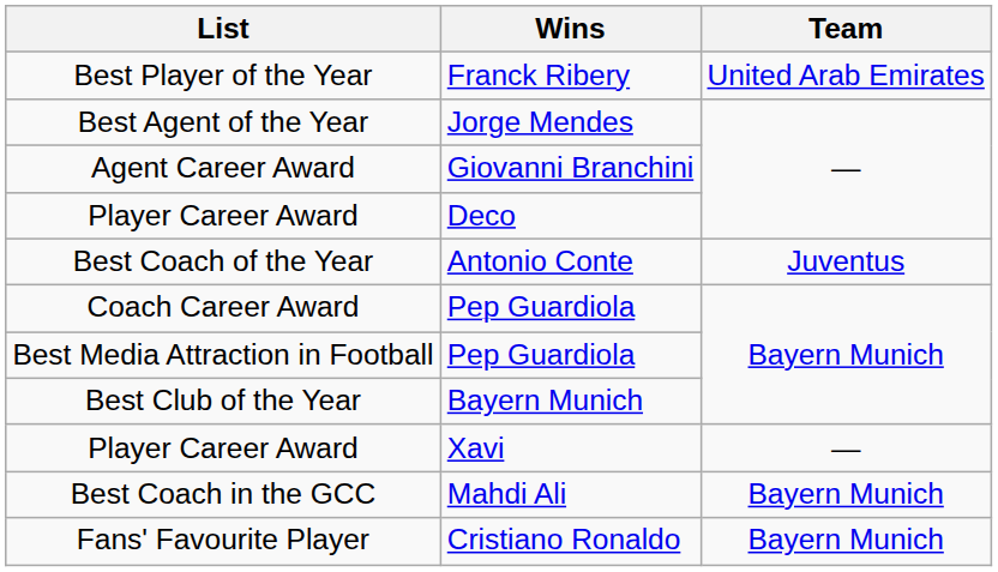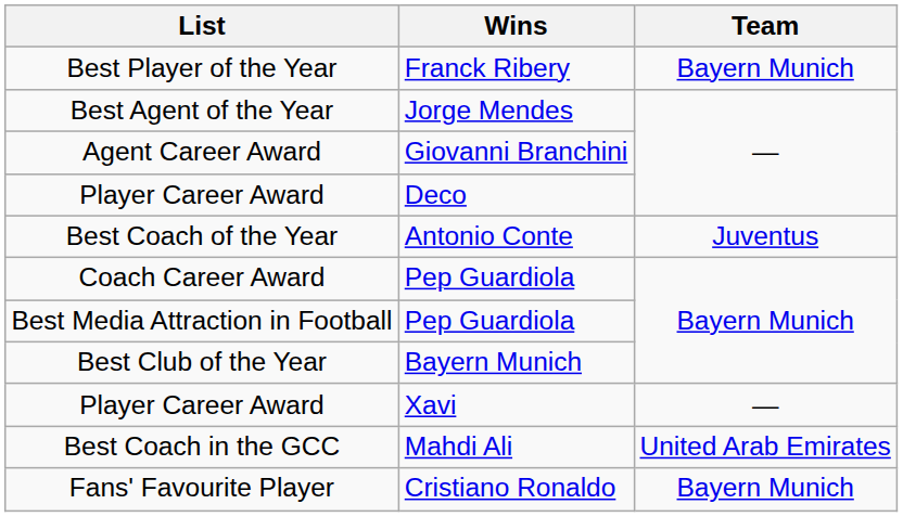 <table class="wikitable">
 <tr>
 <th>List</th>
 <th>Wins</th>
 <th>Team</th>
 </tr>
 <tr>
 <td rowspan="1" align="center">Best Player of the Year</td>
 <td align="left"> <a href='#'>Franck Ribery</a></td>
-<td rowspan="1" align="center"> <a href='#'>United Arab Emirates</a></td>
+<td rowspan="1" align="center"> <a href='#'>Bayern Munich</a></td>
 </tr>
 <tr>
 <td rowspan="1" align="center">Best Agent of the Year</td>
 <td align="left"> <a href='#'>Jorge Mendes</a></td>
 <td rowspan="3" align="center">—</td>
 </tr>
 <tr>
 <td rowspan="1" align="center">Agent Career Award</td>
 <td align="left"> <a href='#'>Giovanni Branchini</a></td>
 </tr>
 <tr>
 <td rowspan="1" align="center">Player Career Award</td>
 <td align="left"> <a href='#'>Deco</a></td>
 </tr>
 <tr>
 <td rowspan="1" align="center">Best Coach of the Year</td>
 <td align="left"> <a href='#'>Antonio Conte</a></td>
 <td rowspan="1" align="center"> <a href='#'>Juventus</a></td>
 </tr>
 <tr>
 <td rowspan="1" align="center">Coach Career Award</td>
 <td align="left"> <a href='#'>Pep Guardiola</a></td>
 <td rowspan="3" align="center"> <a href='#'>Bayern Munich</a></td>
 </tr>
 <tr>
 <td rowspan="1" align="center">Best Media Attraction in Football</td>
 <td align="left"> <a href='#'>Pep Guardiola</a></td>
 </tr>
 <tr>
 <td rowspan="1" align="center">Best Club of the Year</td>
 <td align="left"> <a href='#'>Bayern Munich</a></td>
 </tr>
 <tr>
 <td rowspan="1" align="center">Player Career Award</td>
 <td align="left"> <a href='#'>Xavi</a></td>
 <td rowspan="1" align="center">—</td>
 </tr>
 <tr>
 <td rowspan="1" align="center">Best Coach in the GCC</td>
 <td align="left"> <a href='#'>Mahdi Ali</a></td>
-<td rowspan="1" align="center"> <a href='#'>Bayern Munich</a></td>
+<td rowspan="1" align="center"> <a href='#'>United Arab Emirates</a></td>
 </tr>
 <tr>
 <td rowspan="1" align="center">Fans' Favourite Player</td>
 <td align="left"> <a href='#'>Cristiano Ronaldo</a></td>
 <td rowspan="1" align="center"> <a href='#'>Bayern Munich</a></td>
 </tr>
 </table>
